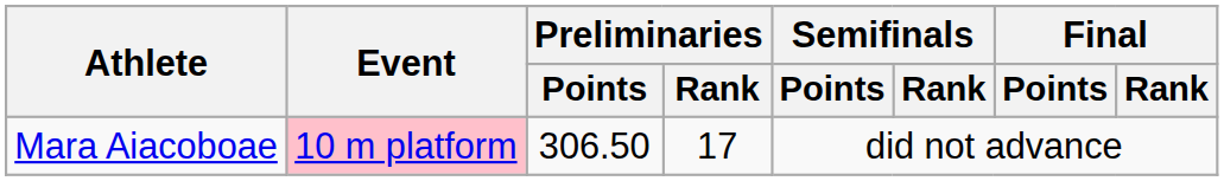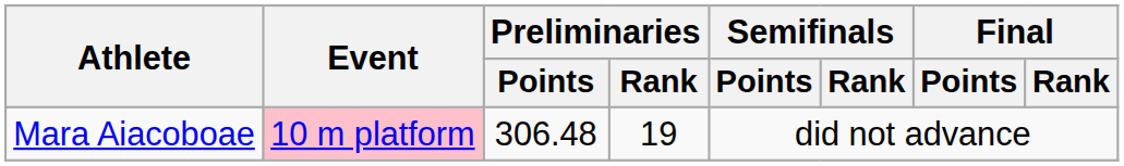 <table class=wikitable style="font-size:90%;">
 <tr>
 <th rowspan="2">Athlete</th>
 <th rowspan="2">Event</th>
 <th colspan="2">Preliminaries</th>
 <th colspan="2">Semifinals</th>
 <th colspan="2">Final</th>
 </tr>
 <tr style="font-size:95%">
 <th>Points</th>
 <th>Rank</th>
 <th>Points</th>
 <th>Rank</th>
 <th>Points</th>
 <th>Rank</th>
 </tr>
 <tr align=center>
 <td align=left><a href='#'>Mara Aiacoboae</a></td>
 <td align=left style="background: pink;"><a href='#'>10 m platform</a></td>
-<td>306.50</td>
-<td>17</td>
+<td>306.48</td>
+<td>19</td>
 <td colspan=4>did not advance</td>
 </tr>
 </table>
